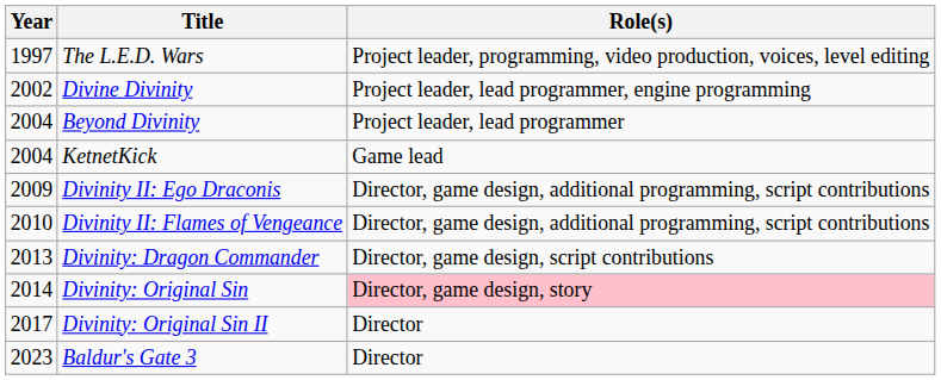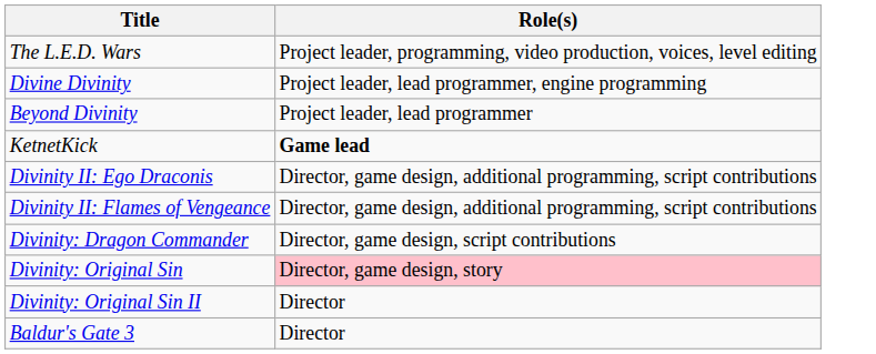 <table class="wikitable sortable">
 <tr>
-<th>Year</th>
 <th>Title</th>
 <th>Role(s)</th>
 </tr>
 <tr>
-<td>1997</td>
 <td><em>The L.E.D. Wars</em></td>
 <td>Project leader, programming, video production, voices, level editing</td>
 </tr>
 <tr>
-<td>2002</td>
 <td><em><a href='#'>Divine Divinity</a></em></td>
 <td>Project leader, lead programmer, engine programming</td>
 </tr>
 <tr>
-<td>2004</td>
 <td><em><a href='#'>Beyond Divinity</a></em></td>
 <td>Project leader, lead programmer</td>
 </tr>
 <tr>
-<td>2004</td>
 <td><em>KetnetKick</em></td>
-<td>Game lead</td>
+<td><strong>Game lead</strong></td>
 </tr>
 <tr>
-<td>2009</td>
 <td><em><a href='#'>Divinity II: Ego Draconis</a></em></td>
 <td>Director, game design, additional programming, script contributions</td>
 </tr>
 <tr>
-<td>2010</td>
 <td><em><a href='#'>Divinity II: Flames of Vengeance</a></em></td>
 <td>Director, game design, additional programming, script contributions</td>
 </tr>
 <tr>
-<td>2013</td>
 <td><em><a href='#'>Divinity: Dragon Commander</a></em></td>
 <td>Director, game design, script contributions</td>
 </tr>
 <tr>
-<td>2014</td>
 <td><em><a href='#'>Divinity: Original Sin</a></em></td>
 <td style="background: pink;">Director, game design, story</td>
 </tr>
 <tr>
-<td>2017</td>
 <td><em><a href='#'>Divinity: Original Sin II</a></em></td>
 <td>Director</td>
 </tr>
 <tr>
-<td>2023</td>
 <td><em><a href='#'>Baldur's Gate 3</a></em></td>
 <td>Director</td>
 </tr>
 </table>
